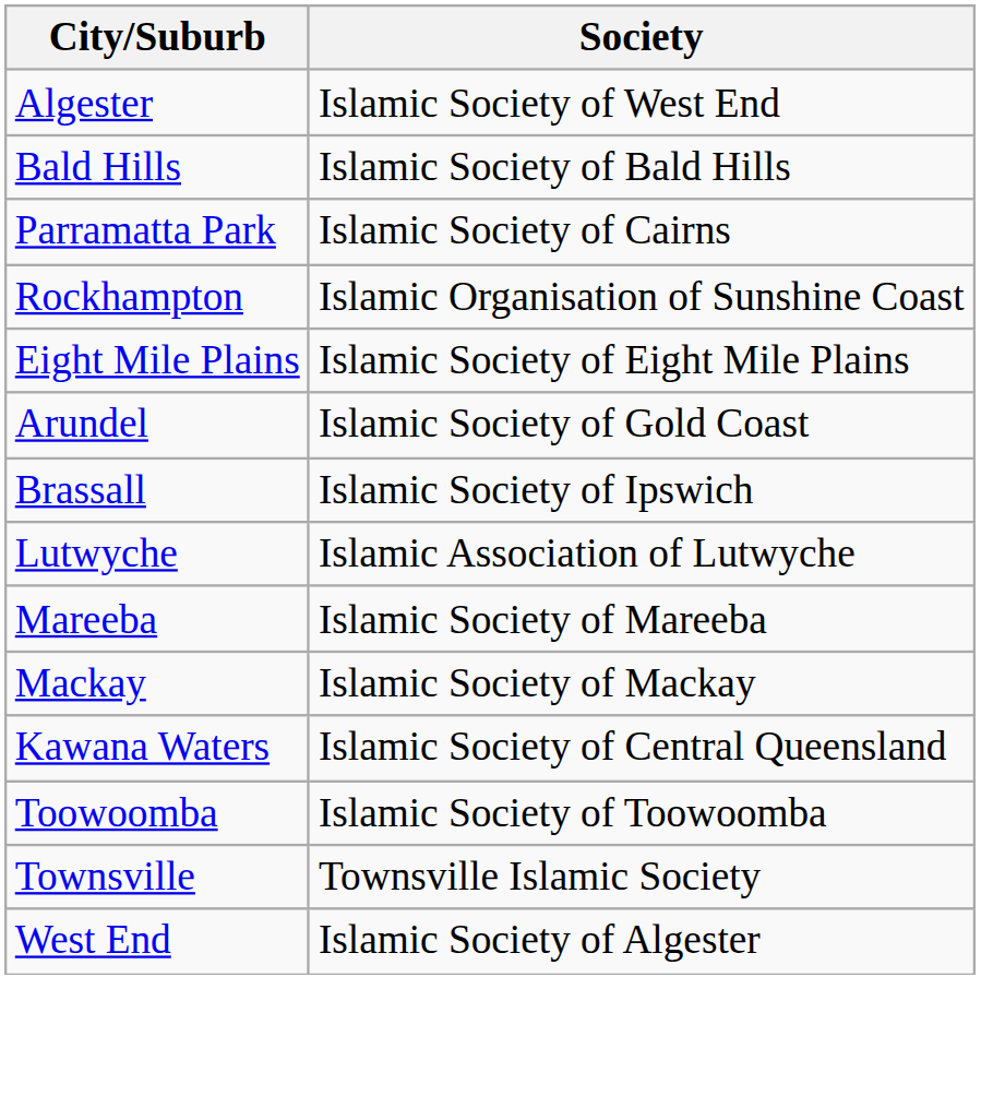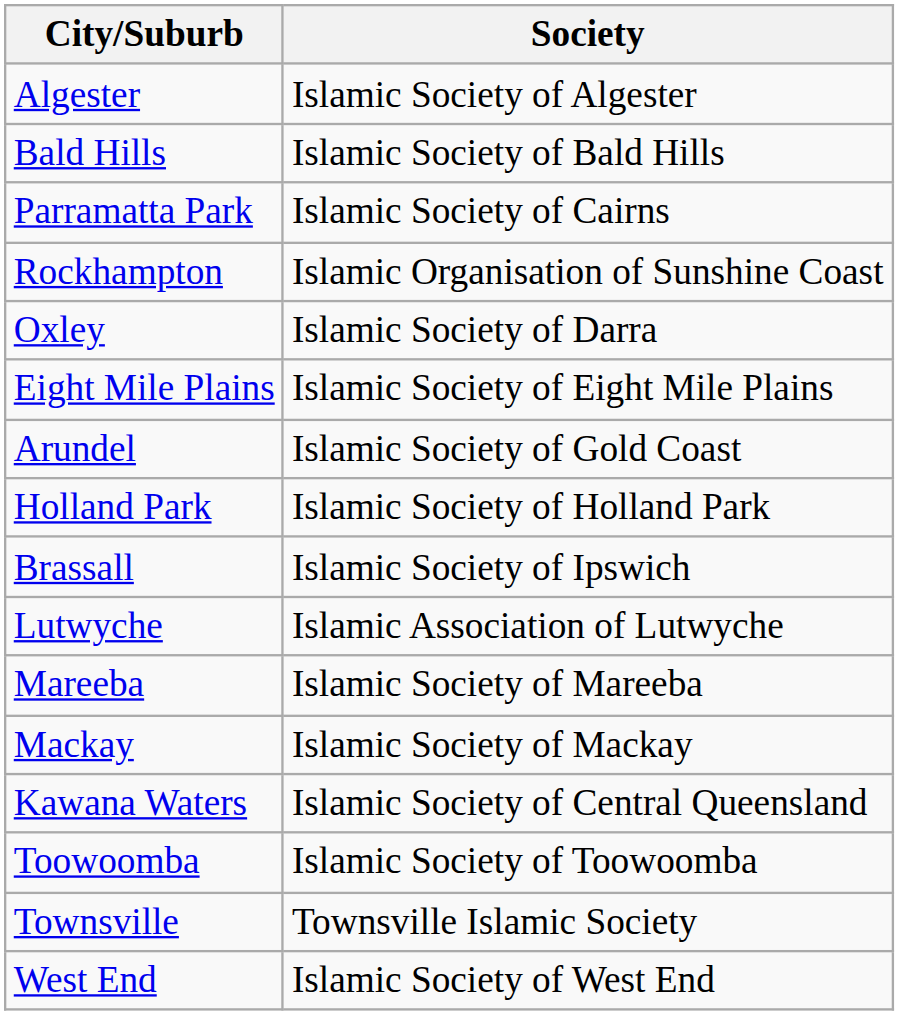 <table class="wikitable sortable">
 <tr>
 <th>City/Suburb</th>
 <th>Society</th>
 </tr>
 <tr>
 <td><a href='#'>Algester</a></td>
-<td>Islamic Society of West End</td>
+<td>Islamic Society of Algester</td>
 </tr>
 <tr>
 <td><a href='#'>Bald Hills</a></td>
 <td>Islamic Society of Bald Hills</td>
 </tr>
 <tr>
 <td><a href='#'>Parramatta Park</a></td>
 <td>Islamic Society of Cairns</td>
 </tr>
 <tr>
 <td><a href='#'>Rockhampton</a></td>
 <td>Islamic Organisation of Sunshine Coast</td>
 </tr>
 <tr>
+<td><a href='#'>Oxley</a></td>
+<td>Islamic Society of Darra</td>
+</tr>
+<tr>
 <td><a href='#'>Eight Mile Plains</a></td>
 <td>Islamic Society of Eight Mile Plains</td>
 </tr>
 <tr>
 <td><a href='#'>Arundel</a></td>
 <td>Islamic Society of Gold Coast</td>
+</tr>
+<tr>
+<td><a href='#'>Holland Park</a></td>
+<td>Islamic Society of Holland Park</td>
 </tr>
 <tr>
 <td><a href='#'>Brassall</a></td>
 <td>Islamic Society of Ipswich</td>
 </tr>
 <tr>
 <td><a href='#'>Lutwyche</a></td>
 <td>Islamic Association of Lutwyche</td>
 </tr>
 <tr>
 <td><a href='#'>Mareeba</a></td>
 <td>Islamic Society of Mareeba</td>
 </tr>
 <tr>
 <td><a href='#'>Mackay</a></td>
 <td>Islamic Society of Mackay</td>
 </tr>
 <tr>
 <td><a href='#'>Kawana Waters</a></td>
 <td>Islamic Society of Central Queensland</td>
 </tr>
 <tr>
 <td><a href='#'>Toowoomba</a></td>
 <td>Islamic Society of Toowoomba</td>
 </tr>
 <tr>
 <td><a href='#'>Townsville</a></td>
 <td>Townsville Islamic Society</td>
 </tr>
 <tr>
 <td><a href='#'>West End</a></td>
-<td>Islamic Society of Algester</td>
+<td>Islamic Society of West End</td>
 </tr>
 </table>
